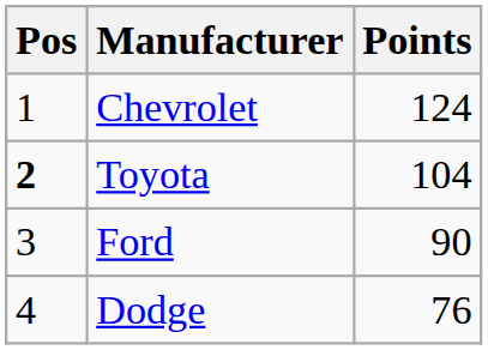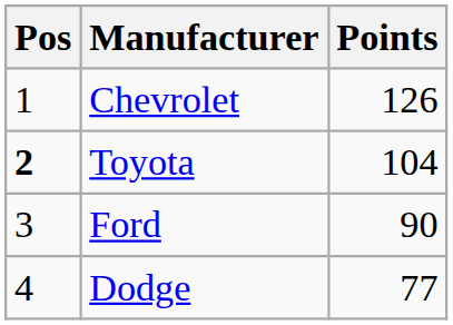 <table class="wikitable" style="font-size: 95%;">
 <tr>
 <th>Pos</th>
 <th>Manufacturer</th>
 <th>Points</th>
 </tr>
 <tr>
 <td>1</td>
 <td><a href='#'>Chevrolet</a></td>
-<td style="text-align:right;">124</td>
+<td style="text-align:right;">126</td>
 </tr>
 <tr>
 <td><strong>2</strong></td>
 <td><a href='#'>Toyota</a></td>
 <td style="text-align:right;">104</td>
 </tr>
 <tr>
 <td>3</td>
 <td><a href='#'>Ford</a></td>
 <td style="text-align:right;">90</td>
 </tr>
 <tr>
 <td>4</td>
 <td><a href='#'>Dodge</a></td>
-<td style="text-align:right;">76</td>
+<td style="text-align:right;">77</td>
 </tr>
 </table>
